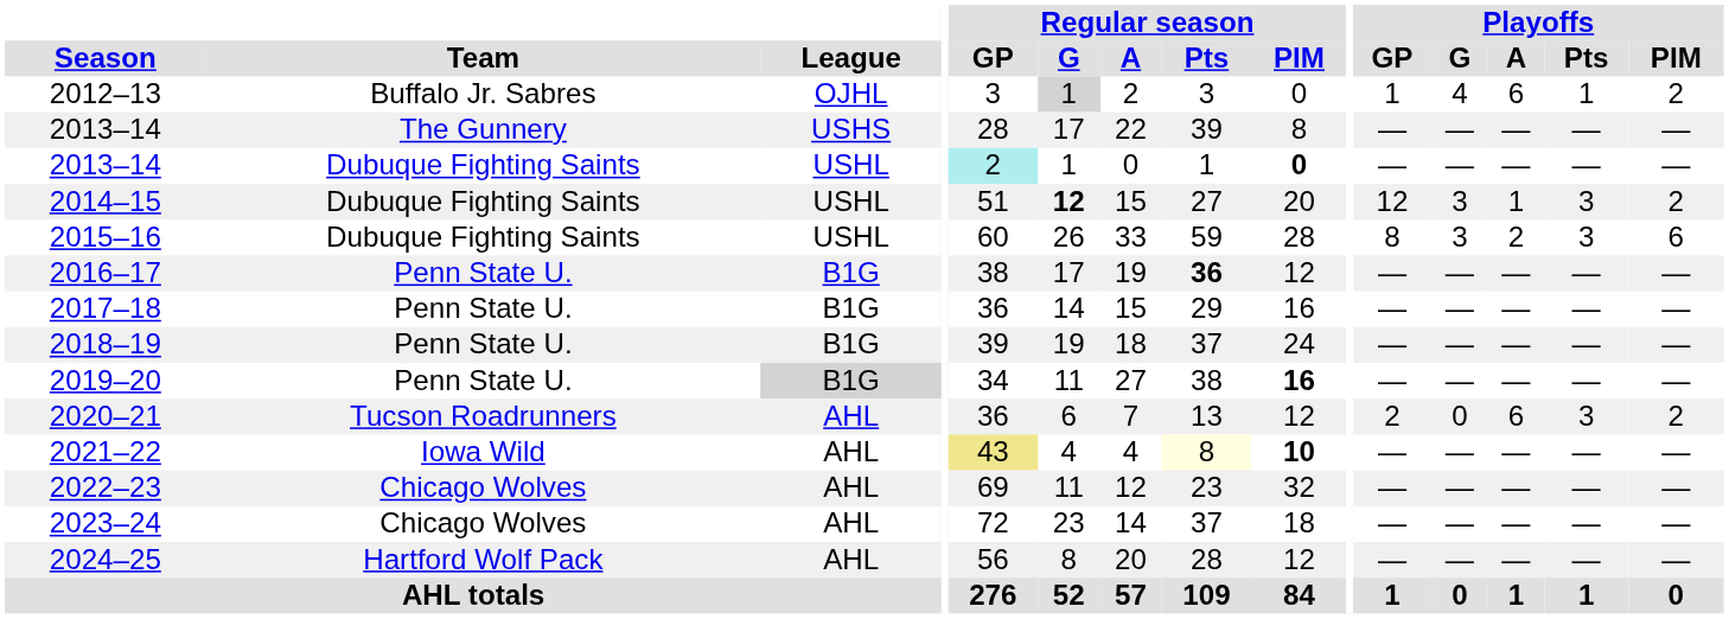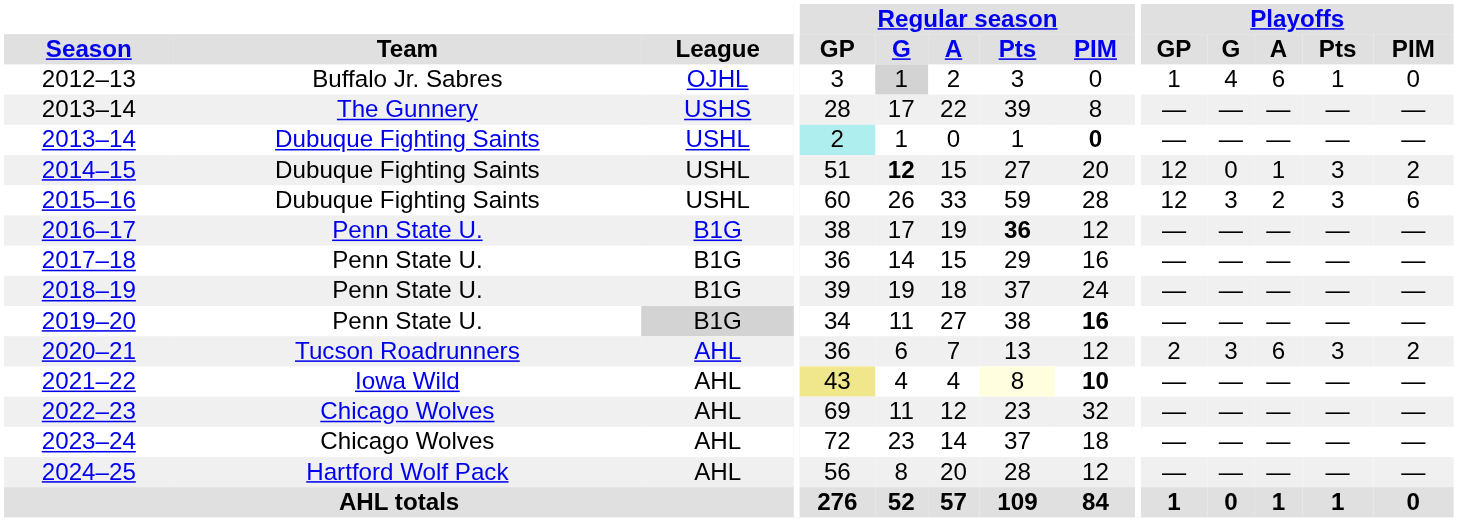 <table border="0" cellpadding="1" cellspacing="0" style="text-align:center; width:60em">
 <tr style="background:#e0e0e0;">
 <th colspan="3" style="background:#fff;"></th>
 <th rowspan="99" style="background:#fff;"></th>
 <th colspan="5"><a href='#'>Regular season</a></th>
 <th rowspan="99" style="background:#fff;"></th>
 <th colspan="5"><a href='#'>Playoffs</a></th>
 </tr>
 <tr style="background:#e0e0e0;">
 <th><a href='#'>Season</a></th>
 <th>Team</th>
 <th>League</th>
 <th>GP</th>
 <th><a href='#'>G</a></th>
 <th><a href='#'>A</a></th>
 <th><a href='#'>Pts</a></th>
 <th><a href='#'>PIM</a></th>
 <th>GP</th>
 <th>G</th>
 <th>A</th>
 <th>Pts</th>
 <th>PIM</th>
 </tr>
 <tr>
 <td>2012–13</td>
 <td>Buffalo Jr. Sabres</td>
 <td><a href='#'>OJHL</a></td>
 <td>3</td>
 <td style="background: lightgrey;">1</td>
 <td>2</td>
 <td>3</td>
 <td>0</td>
 <td>1</td>
 <td>4</td>
 <td>6</td>
 <td>1</td>
-<td>2</td>
+<td>0</td>
 </tr>
 <tr style="background:#f0f0f0;">
 <td>2013–14</td>
 <td><a href='#'>The Gunnery</a></td>
 <td><a href='#'>USHS</a></td>
 <td>28</td>
 <td>17</td>
 <td>22</td>
 <td>39</td>
 <td>8</td>
 <td>—</td>
 <td>—</td>
 <td>—</td>
 <td>—</td>
 <td>—</td>
 </tr>
 <tr>
 <td><a href='#'>2013–14</a></td>
 <td><a href='#'>Dubuque Fighting Saints</a></td>
 <td><a href='#'>USHL</a></td>
 <td style="background: paleturquoise;">2</td>
 <td>1</td>
 <td>0</td>
 <td>1</td>
 <td><strong>0</strong></td>
 <td>—</td>
 <td>—</td>
 <td>—</td>
 <td>—</td>
 <td>—</td>
 </tr>
 <tr style="background:#f0f0f0;">
 <td><a href='#'>2014–15</a></td>
 <td>Dubuque Fighting Saints</td>
 <td>USHL</td>
 <td>51</td>
 <td><strong>12</strong></td>
 <td>15</td>
 <td>27</td>
 <td>20</td>
 <td>12</td>
-<td>3</td>
+<td>0</td>
 <td>1</td>
 <td>3</td>
 <td>2</td>
 </tr>
 <tr>
 <td><a href='#'>2015–16</a></td>
 <td>Dubuque Fighting Saints</td>
 <td>USHL</td>
 <td>60</td>
 <td>26</td>
 <td>33</td>
 <td>59</td>
 <td>28</td>
-<td>8</td>
+<td>12</td>
 <td>3</td>
 <td>2</td>
 <td>3</td>
 <td>6</td>
 </tr>
 <tr style="background:#f0f0f0;">
 <td><a href='#'>2016–17</a></td>
 <td><a href='#'>Penn State U.</a></td>
 <td><a href='#'>B1G</a></td>
 <td>38</td>
 <td>17</td>
 <td>19</td>
 <td><strong>36</strong></td>
 <td>12</td>
 <td>—</td>
 <td>—</td>
 <td>—</td>
 <td>—</td>
 <td>—</td>
 </tr>
 <tr>
 <td><a href='#'>2017–18</a></td>
 <td>Penn State U.</td>
 <td>B1G</td>
 <td>36</td>
 <td>14</td>
 <td>15</td>
 <td>29</td>
 <td>16</td>
 <td>—</td>
 <td>—</td>
 <td>—</td>
 <td>—</td>
 <td>—</td>
 </tr>
 <tr style="background:#f0f0f0;">
 <td><a href='#'>2018–19</a></td>
 <td>Penn State U.</td>
 <td>B1G</td>
 <td>39</td>
 <td>19</td>
 <td>18</td>
 <td>37</td>
 <td>24</td>
 <td>—</td>
 <td>—</td>
 <td>—</td>
 <td>—</td>
 <td>—</td>
 </tr>
 <tr>
 <td><a href='#'>2019–20</a></td>
 <td>Penn State U.</td>
 <td style="background: lightgrey;">B1G</td>
 <td>34</td>
 <td>11</td>
 <td>27</td>
 <td>38</td>
 <td><strong>16</strong></td>
 <td>—</td>
 <td>—</td>
 <td>—</td>
 <td>—</td>
 <td>—</td>
 </tr>
 <tr style="background:#f0f0f0;">
 <td><a href='#'>2020–21</a></td>
 <td><a href='#'>Tucson Roadrunners</a></td>
 <td><a href='#'>AHL</a></td>
 <td>36</td>
 <td>6</td>
 <td>7</td>
 <td>13</td>
 <td>12</td>
 <td>2</td>
-<td>0</td>
+<td>3</td>
 <td>6</td>
 <td>3</td>
 <td>2</td>
 </tr>
 <tr>
 <td><a href='#'>2021–22</a></td>
 <td><a href='#'>Iowa Wild</a></td>
 <td>AHL</td>
 <td style="background: khaki;">43</td>
 <td>4</td>
 <td>4</td>
 <td style="background: lightyellow;">8</td>
 <td><strong>10</strong></td>
 <td>—</td>
 <td>—</td>
 <td>—</td>
 <td>—</td>
 <td>—</td>
 </tr>
 <tr style="background:#f0f0f0;">
 <td><a href='#'>2022–23</a></td>
 <td><a href='#'>Chicago Wolves</a></td>
 <td>AHL</td>
 <td>69</td>
 <td>11</td>
 <td>12</td>
 <td>23</td>
 <td>32</td>
 <td>—</td>
 <td>—</td>
 <td>—</td>
 <td>—</td>
 <td>—</td>
 </tr>
 <tr>
 <td><a href='#'>2023–24</a></td>
 <td>Chicago Wolves</td>
 <td>AHL</td>
 <td>72</td>
 <td>23</td>
 <td>14</td>
 <td>37</td>
 <td>18</td>
 <td>—</td>
 <td>—</td>
 <td>—</td>
 <td>—</td>
 <td>—</td>
 </tr>
 <tr style="background:#f0f0f0;">
 <td><a href='#'>2024–25</a></td>
 <td><a href='#'>Hartford Wolf Pack</a></td>
 <td>AHL</td>
 <td>56</td>
 <td>8</td>
 <td>20</td>
 <td>28</td>
 <td>12</td>
 <td>—</td>
 <td>—</td>
 <td>—</td>
 <td>—</td>
 <td>—</td>
 </tr>
 <tr style="background:#e0e0e0;">
 <th colspan="3">AHL totals</th>
 <th>276</th>
 <th>52</th>
 <th>57</th>
 <th>109</th>
 <th>84</th>
 <th>1</th>
 <th>0</th>
 <th>1</th>
 <th>1</th>
 <th>0</th>
 </tr>
 </table>
